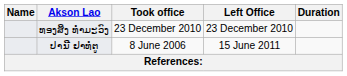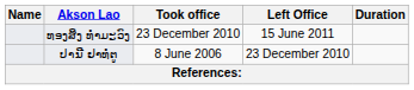 <table class="wikitable sortable" style=text-align:center>
 <tr>
 <th>Name</th>
 <th class="unsortable"><a href='#'>Akson Lao</a></th>
 <th>Took office</th>
 <th>Left Office</th>
 <th>Duration</th>
 </tr>
 <tr>
 <td bgcolor = #EAECF0></td>
 <td bgcolor = #EAECF0>ທອງສິງ ທຳມະວົງ</td>
 <td>23 December 2010</td>
-<td>23 December 2010</td>
+<td>15 June 2011</td>
 <td></td>
 </tr>
 <tr>
 <td bgcolor = #EAECF0></td>
 <td bgcolor = #EAECF0>ປານີ ຢາທໍຕູ</td>
 <td>8 June 2006</td>
-<td>15 June 2011</td>
+<td>23 December 2010</td>
 <td></td>
 </tr>
 <tr>
 <th colspan="6" unsortable><strong>References:</strong><br></th>
 </tr>
 </table>
